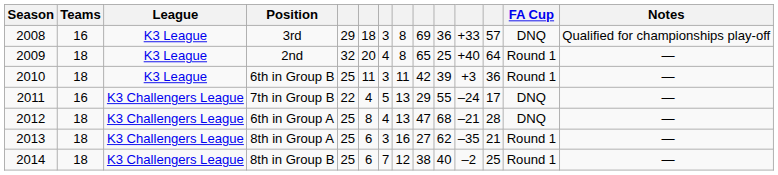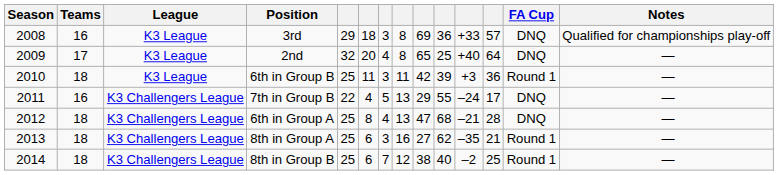 <table class="wikitable" style="text-align: center; font-size:90%;">
 <tr>
 <th>Season</th>
 <th>Teams</th>
 <th>League</th>
 <th>Position</th>
 <th></th>
 <th></th>
 <th></th>
 <th></th>
 <th></th>
 <th></th>
 <th></th>
 <th></th>
 <th><a href='#'>FA Cup</a></th>
 <th>Notes</th>
 </tr>
 <tr>
 <td>2008</td>
 <td>16</td>
 <td><a href='#'>K3 League</a></td>
 <td>3rd</td>
 <td>29</td>
 <td>18</td>
 <td>3</td>
 <td>8</td>
 <td>69</td>
 <td>36</td>
 <td>+33</td>
 <td>57</td>
 <td>DNQ</td>
 <td>Qualified for championships play-off</td>
 </tr>
 <tr>
 <td>2009</td>
-<td>18</td>
+<td>17</td>
 <td><a href='#'>K3 League</a></td>
 <td>2nd</td>
 <td>32</td>
 <td>20</td>
 <td>4</td>
 <td>8</td>
 <td>65</td>
 <td>25</td>
 <td>+40</td>
 <td>64</td>
-<td>Round 1</td>
+<td>DNQ</td>
 <td> —</td>
 </tr>
 <tr>
 <td>2010</td>
 <td>18</td>
 <td><a href='#'>K3 League</a></td>
 <td>6th in Group B</td>
 <td>25</td>
 <td>11</td>
 <td>3</td>
 <td>11</td>
 <td>42</td>
 <td>39</td>
 <td>+3</td>
 <td>36</td>
 <td>Round 1</td>
 <td> —</td>
 </tr>
 <tr>
 <td>2011</td>
 <td>16</td>
 <td><a href='#'>K3 Challengers League</a></td>
 <td>7th in Group B</td>
 <td>22</td>
 <td>4</td>
 <td>5</td>
 <td>13</td>
 <td>29</td>
 <td>55</td>
 <td>–24</td>
 <td>17</td>
 <td>DNQ</td>
 <td> —</td>
 </tr>
 <tr>
 <td>2012</td>
 <td>18</td>
 <td><a href='#'>K3 Challengers League</a></td>
 <td>6th in Group A</td>
 <td>25</td>
 <td>8</td>
 <td>4</td>
 <td>13</td>
 <td>47</td>
 <td>68</td>
 <td>–21</td>
 <td>28</td>
 <td>DNQ</td>
 <td> —</td>
 </tr>
 <tr>
 <td>2013</td>
 <td>18</td>
 <td><a href='#'>K3 Challengers League</a></td>
 <td>8th in Group A</td>
 <td>25</td>
 <td>6</td>
 <td>3</td>
 <td>16</td>
 <td>27</td>
 <td>62</td>
 <td>–35</td>
 <td>21</td>
 <td>Round 1</td>
 <td> —</td>
 </tr>
 <tr>
 <td>2014</td>
 <td>18</td>
 <td><a href='#'>K3 Challengers League</a></td>
 <td>8th in Group B</td>
 <td>25</td>
 <td>6</td>
 <td>7</td>
 <td>12</td>
 <td>38</td>
 <td>40</td>
 <td>–2</td>
 <td>25</td>
 <td>Round 1</td>
 <td> —</td>
 </tr>
 </table>
